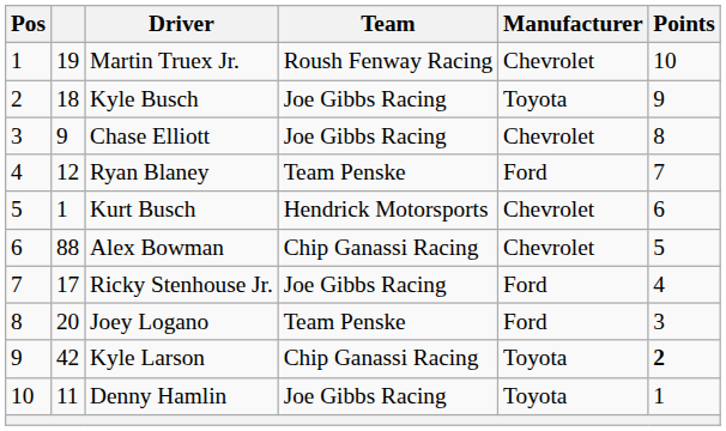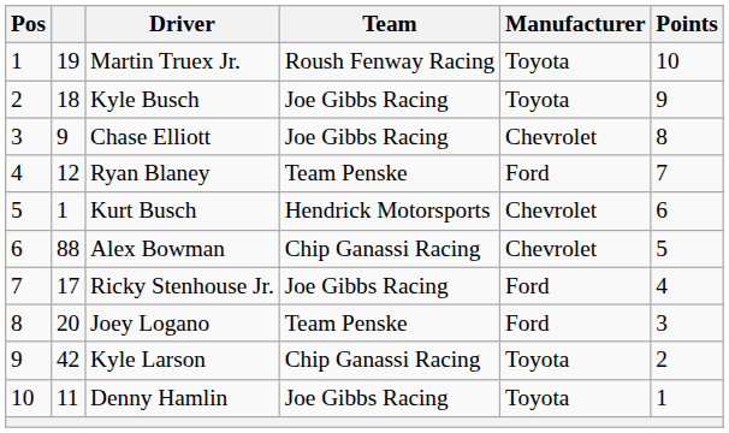 <table class="wikitable" style="font-size:98%">
 <tr>
 <th>Pos</th>
 <th></th>
 <th>Driver</th>
 <th>Team</th>
 <th>Manufacturer</th>
 <th>Points</th>
 </tr>
 <tr>
 <td>1</td>
 <td>19</td>
 <td>Martin Truex Jr.</td>
 <td>Roush Fenway Racing</td>
-<td>Chevrolet</td>
+<td>Toyota</td>
 <td>10</td>
 </tr>
 <tr>
 <td>2</td>
 <td>18</td>
 <td>Kyle Busch</td>
 <td>Joe Gibbs Racing</td>
 <td>Toyota</td>
 <td>9</td>
 </tr>
 <tr>
 <td>3</td>
 <td>9</td>
 <td>Chase Elliott</td>
 <td>Joe Gibbs Racing</td>
 <td>Chevrolet</td>
 <td>8</td>
 </tr>
 <tr>
 <td>4</td>
 <td>12</td>
 <td>Ryan Blaney</td>
 <td>Team Penske</td>
 <td>Ford</td>
 <td>7</td>
 </tr>
 <tr>
 <td>5</td>
 <td>1</td>
 <td>Kurt Busch</td>
 <td>Hendrick Motorsports</td>
 <td>Chevrolet</td>
 <td>6</td>
 </tr>
 <tr>
 <td>6</td>
 <td>88</td>
 <td>Alex Bowman</td>
 <td>Chip Ganassi Racing</td>
 <td>Chevrolet</td>
 <td>5</td>
 </tr>
 <tr>
 <td>7</td>
 <td>17</td>
 <td>Ricky Stenhouse Jr.</td>
 <td>Joe Gibbs Racing</td>
 <td>Ford</td>
 <td>4</td>
 </tr>
 <tr>
 <td>8</td>
 <td>20</td>
 <td>Joey Logano</td>
 <td>Team Penske</td>
 <td>Ford</td>
 <td>3</td>
 </tr>
 <tr>
 <td>9</td>
 <td>42</td>
 <td>Kyle Larson</td>
 <td>Chip Ganassi Racing</td>
 <td>Toyota</td>
-<td><strong>2</strong></td>
+<td>2</td>
 </tr>
 <tr>
 <td>10</td>
 <td>11</td>
 <td>Denny Hamlin</td>
 <td>Joe Gibbs Racing</td>
 <td>Toyota</td>
 <td>1</td>
 </tr>
 <tr>
 <th colspan="6"></th>
 </tr>
 </table>
